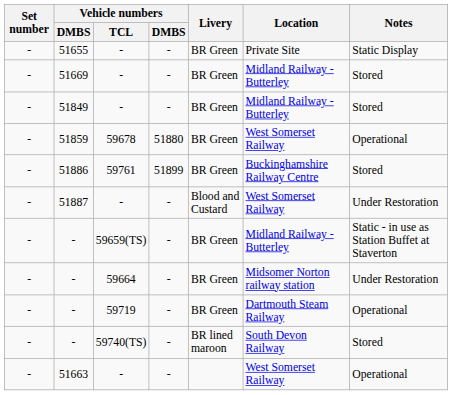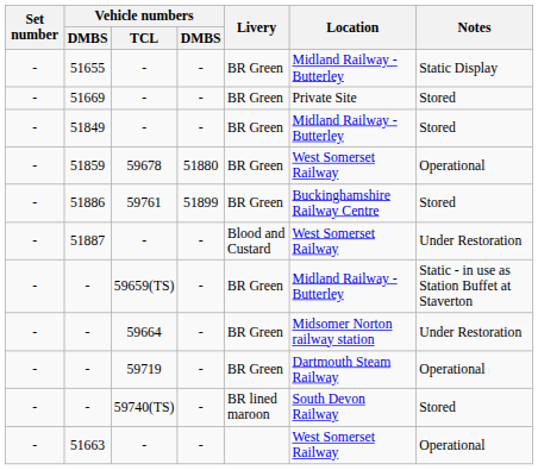 <table class="wikitable">
 <tr>
 <th rowspan=2>Set number</th>
 <th colspan=3>Vehicle numbers</th>
 <th rowspan=2 align=left>Livery</th>
 <th rowspan=2 align=left>Location</th>
 <th rowspan=2 align=left>Notes</th>
 </tr>
 <tr>
 <th>DMBS</th>
 <th>TCL</th>
 <th>DMBS</th>
 </tr>
 <tr>
 <td align=center>-</td>
 <td align=center>51655</td>
 <td align=center>-</td>
 <td align=center>-</td>
 <td>BR Green</td>
-<td>Private Site</td>
+<td><a href='#'>Midland Railway - Butterley</a></td>
 <td>Static Display</td>
 </tr>
 <tr>
 <td align=center>-</td>
 <td align=center>51669</td>
 <td align=center>-</td>
 <td align=center>-</td>
 <td>BR Green</td>
-<td><a href='#'>Midland Railway - Butterley</a></td>
+<td>Private Site</td>
 <td>Stored</td>
 </tr>
 <tr>
 <td align=center>-</td>
 <td align=center>51849</td>
 <td align=center>-</td>
 <td align=center>-</td>
 <td>BR Green</td>
 <td><a href='#'>Midland Railway - Butterley</a></td>
 <td>Stored</td>
 </tr>
 <tr>
 <td align=center>-</td>
 <td align=center>51859</td>
 <td align=center>59678</td>
 <td align=center>51880</td>
 <td>BR Green</td>
 <td><a href='#'>West Somerset Railway</a></td>
 <td>Operational</td>
 </tr>
 <tr>
 <td align=center>-</td>
 <td align=center>51886</td>
 <td align=center>59761</td>
 <td align=center>51899</td>
 <td>BR Green</td>
 <td><a href='#'>Buckinghamshire Railway Centre</a></td>
 <td>Stored</td>
 </tr>
 <tr>
 <td align=center>-</td>
 <td align=center>51887</td>
 <td align=center>-</td>
 <td align=center>-</td>
 <td>Blood and Custard</td>
 <td><a href='#'>West Somerset Railway</a></td>
 <td>Under Restoration</td>
 </tr>
 <tr>
 <td align=center>-</td>
 <td align=center>-</td>
 <td align=center>59659(TS)</td>
 <td align=center>-</td>
 <td>BR Green</td>
 <td><a href='#'>Midland Railway - Butterley</a></td>
 <td>Static - in use as Station Buffet at Staverton</td>
 </tr>
 <tr>
 <td align=center>-</td>
 <td align=center>-</td>
 <td align=center>59664</td>
 <td align=center>-</td>
 <td>BR Green</td>
 <td><a href='#'>Midsomer Norton railway station</a></td>
 <td>Under Restoration</td>
 </tr>
 <tr>
 <td align=center>-</td>
 <td align=center>-</td>
 <td align=center>59719</td>
 <td align=center>-</td>
 <td>BR Green</td>
 <td><a href='#'>Dartmouth Steam Railway</a></td>
 <td>Operational</td>
 </tr>
 <tr>
 <td align=center>-</td>
 <td align=center>-</td>
 <td align=center>59740(TS)</td>
 <td align=center>-</td>
 <td>BR lined maroon</td>
 <td><a href='#'>South Devon Railway</a></td>
 <td>Stored</td>
 </tr>
 <tr>
 <td align=center>-</td>
 <td align=center>51663</td>
 <td align=center>-</td>
 <td align=center>-</td>
 <td></td>
 <td><a href='#'>West Somerset Railway</a></td>
 <td>Operational</td>
 </tr>
 </table>
